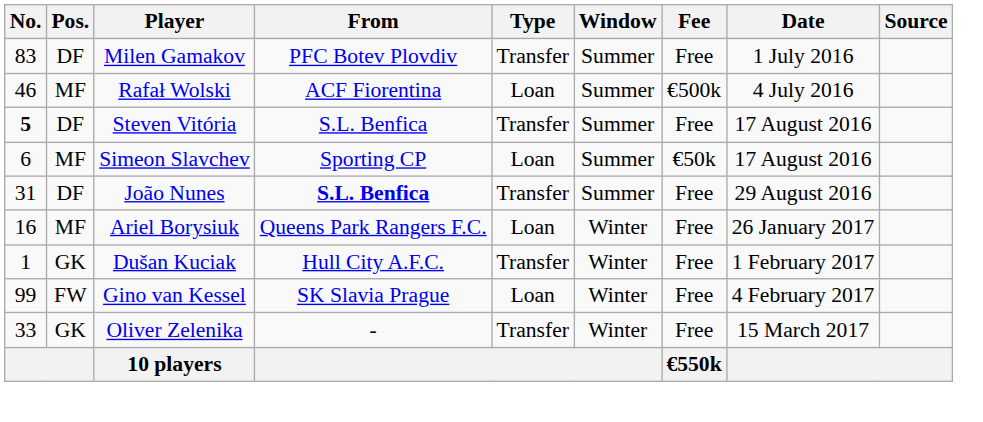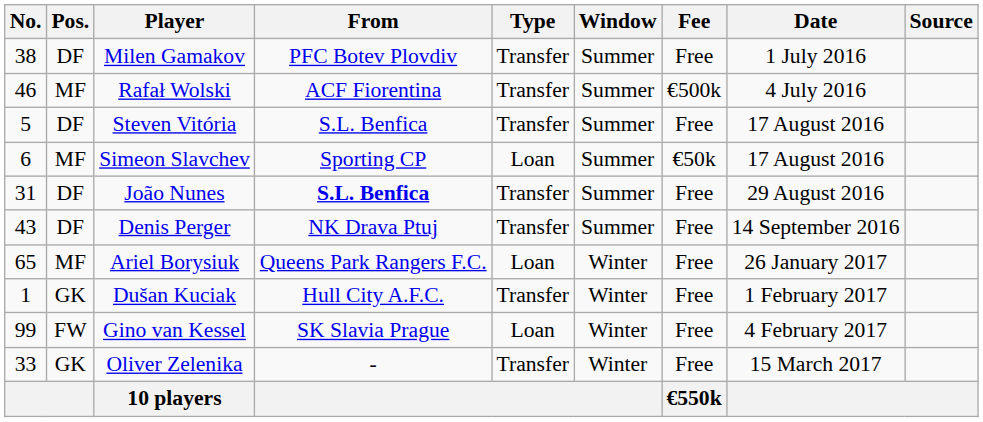 <table class="wikitable" style="text-align: center">
 <tr>
 <th>No.</th>
 <th>Pos.</th>
 <th>Player</th>
 <th>From</th>
 <th>Type</th>
 <th>Window</th>
 <th>Fee</th>
 <th>Date</th>
 <th>Source</th>
 </tr>
 <tr>
-<td>83</td>
+<td>38</td>
 <td>DF</td>
 <td><a href='#'>Milen Gamakov</a></td>
 <td><a href='#'>PFC Botev Plovdiv</a></td>
 <td>Transfer</td>
 <td>Summer</td>
 <td>Free</td>
 <td>1 July 2016</td>
 <td></td>
 </tr>
 <tr>
 <td>46</td>
 <td>MF</td>
 <td><a href='#'>Rafał Wolski</a></td>
 <td><a href='#'>ACF Fiorentina</a></td>
-<td>Loan</td>
+<td>Transfer</td>
 <td>Summer</td>
 <td>€500k</td>
 <td>4 July 2016</td>
 <td></td>
 </tr>
 <tr>
-<td><strong>5</strong></td>
+<td>5</td>
 <td>DF</td>
 <td><a href='#'>Steven Vitória</a></td>
 <td><a href='#'>S.L. Benfica</a></td>
 <td>Transfer</td>
 <td>Summer</td>
 <td>Free</td>
 <td>17 August 2016</td>
 <td></td>
 </tr>
 <tr>
 <td>6</td>
 <td>MF</td>
 <td><a href='#'>Simeon Slavchev</a></td>
 <td><a href='#'>Sporting CP</a></td>
 <td>Loan</td>
 <td>Summer</td>
 <td>€50k</td>
 <td>17 August 2016</td>
 <td></td>
 </tr>
 <tr>
 <td>31</td>
 <td>DF</td>
 <td><a href='#'>João Nunes</a></td>
 <td><strong><a href='#'>S.L. Benfica</a></strong></td>
 <td>Transfer</td>
 <td>Summer</td>
 <td>Free</td>
 <td>29 August 2016</td>
 <td></td>
 </tr>
 <tr>
-<td>16</td>
+<td>43</td>
+<td>DF</td>
+<td><a href='#'>Denis Perger</a></td>
+<td><a href='#'>NK Drava Ptuj</a></td>
+<td>Transfer</td>
+<td>Summer</td>
+<td>Free</td>
+<td>14 September 2016</td>
+<td></td>
+</tr>
+<tr>
+<td>65</td>
 <td>MF</td>
 <td><a href='#'>Ariel Borysiuk</a></td>
 <td><a href='#'>Queens Park Rangers F.C.</a></td>
 <td>Loan</td>
 <td>Winter</td>
 <td>Free</td>
 <td>26 January 2017</td>
 <td></td>
 </tr>
 <tr>
 <td>1</td>
 <td>GK</td>
 <td><a href='#'>Dušan Kuciak</a></td>
 <td><a href='#'>Hull City A.F.C.</a></td>
 <td>Transfer</td>
 <td>Winter</td>
 <td>Free</td>
 <td>1 February 2017</td>
 <td></td>
 </tr>
 <tr>
 <td>99</td>
 <td>FW</td>
 <td><a href='#'>Gino van Kessel</a></td>
 <td><a href='#'>SK Slavia Prague</a></td>
 <td>Loan</td>
 <td>Winter</td>
 <td>Free</td>
 <td>4 February 2017</td>
 <td></td>
 </tr>
 <tr>
 <td>33</td>
 <td>GK</td>
 <td><a href='#'>Oliver Zelenika</a></td>
 <td>-</td>
 <td>Transfer</td>
 <td>Winter</td>
 <td>Free</td>
 <td>15 March 2017</td>
 <td></td>
 </tr>
 <tr>
 <th colspan=2></th>
 <th>10 players</th>
 <th colspan=3></th>
 <th>€550k</th>
 <th colspan=2></th>
 </tr>
 </table>
